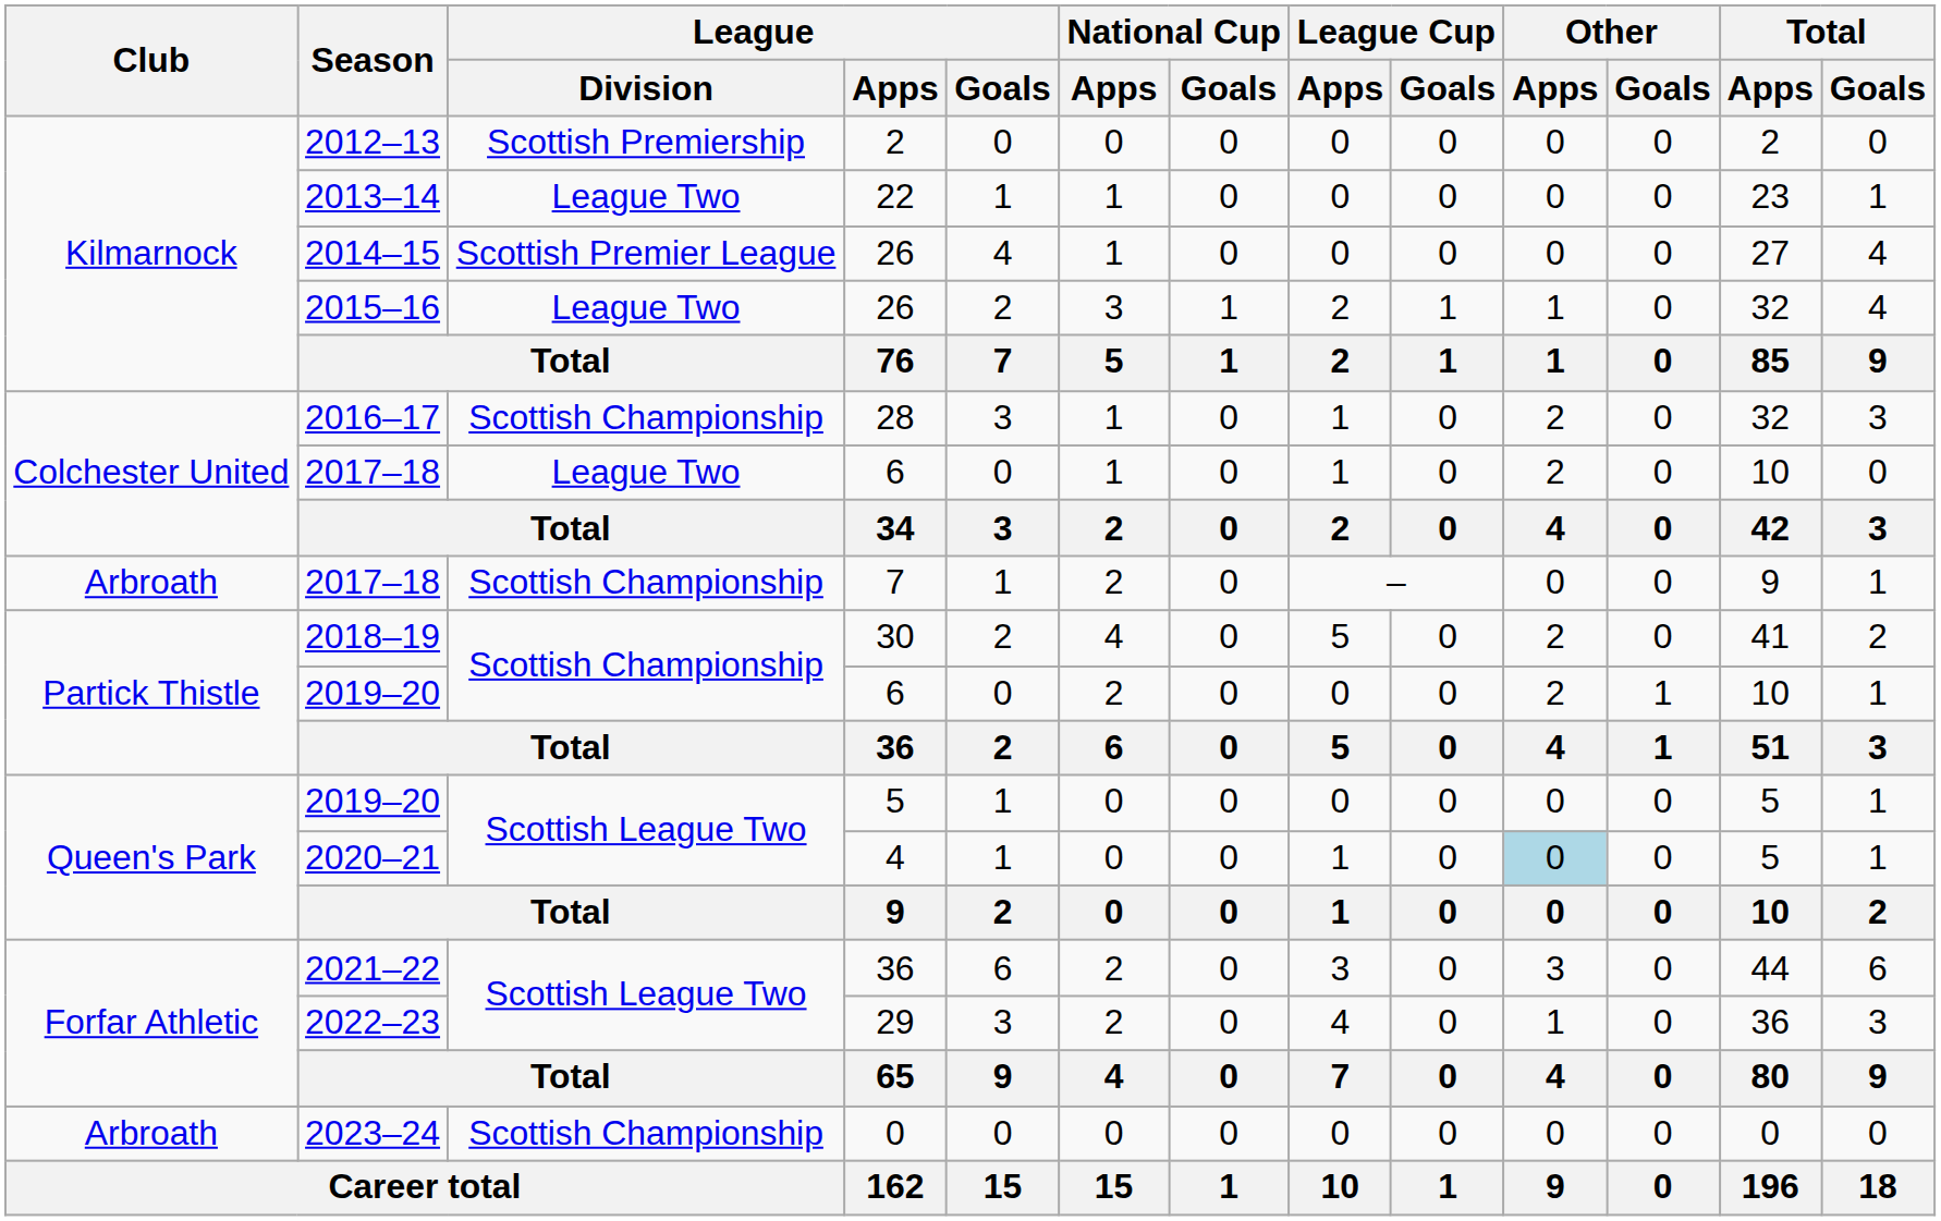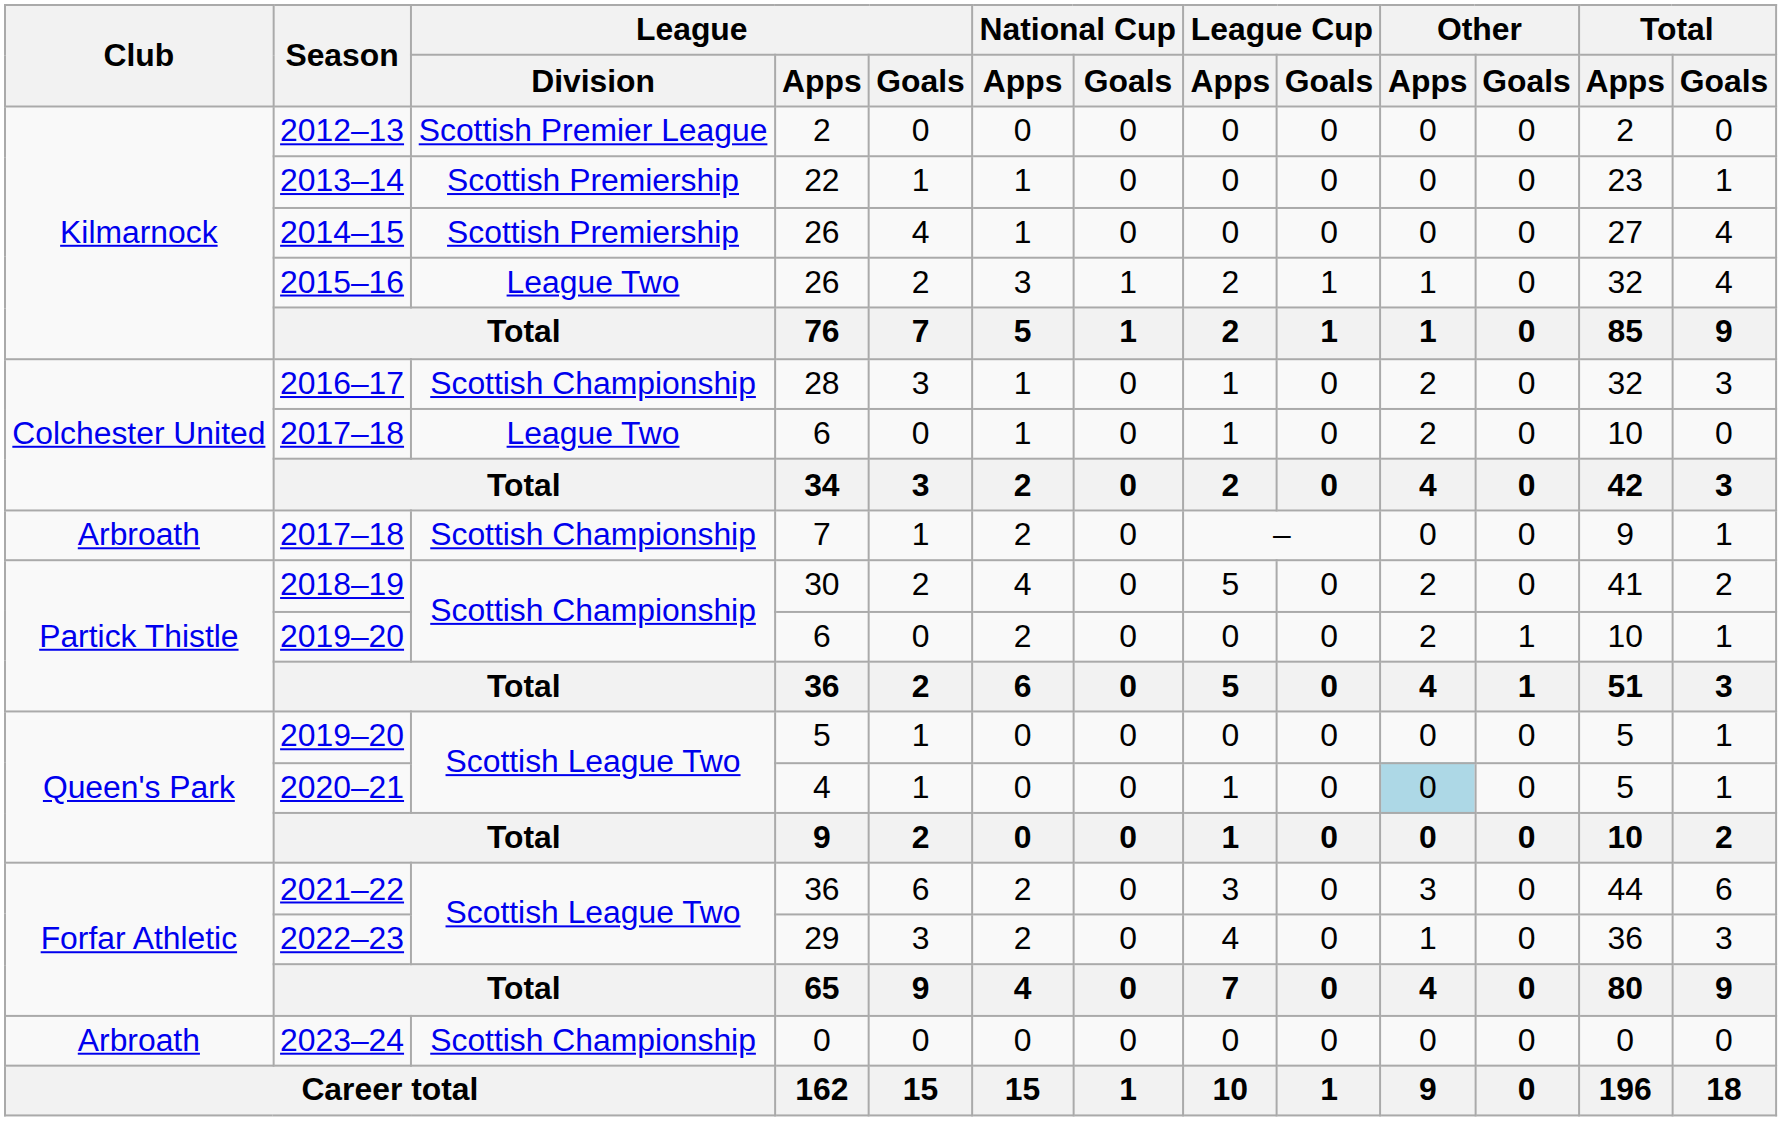 <table class=wikitable style="text-align: center;">
 <tr>
 <th rowspan=2>Club</th>
 <th rowspan=2>Season</th>
 <th colspan=3>League</th>
 <th colspan=2>National Cup</th>
 <th colspan=2>League Cup</th>
 <th colspan=2>Other</th>
 <th colspan=2>Total</th>
 </tr>
 <tr>
 <th>Division</th>
 <th>Apps</th>
 <th>Goals</th>
 <th>Apps</th>
 <th>Goals</th>
 <th>Apps</th>
 <th>Goals</th>
 <th>Apps</th>
 <th>Goals</th>
 <th>Apps</th>
 <th>Goals</th>
 </tr>
 <tr>
 <td rowspan="5"><a href='#'>Kilmarnock</a></td>
 <td><a href='#'>2012–13</a></td>
-<td><a href='#'>Scottish Premiership</a></td>
+<td><a href='#'>Scottish Premier League</a></td>
 <td>2</td>
 <td>0</td>
 <td>0</td>
 <td>0</td>
 <td>0</td>
 <td>0</td>
 <td>0</td>
 <td>0</td>
 <td>2</td>
 <td>0</td>
 </tr>
 <tr>
 <td><a href='#'>2013–14</a></td>
-<td><a href='#'>League Two</a></td>
+<td><a href='#'>Scottish Premiership</a></td>
 <td>22</td>
 <td>1</td>
 <td>1</td>
 <td>0</td>
 <td>0</td>
 <td>0</td>
 <td>0</td>
 <td>0</td>
 <td>23</td>
 <td>1</td>
 </tr>
 <tr>
 <td><a href='#'>2014–15</a></td>
-<td><a href='#'>Scottish Premier League</a></td>
+<td><a href='#'>Scottish Premiership</a></td>
 <td>26</td>
 <td>4</td>
 <td>1</td>
 <td>0</td>
 <td>0</td>
 <td>0</td>
 <td>0</td>
 <td>0</td>
 <td>27</td>
 <td>4</td>
 </tr>
 <tr>
 <td><a href='#'>2015–16</a></td>
 <td><a href='#'>League Two</a></td>
 <td>26</td>
 <td>2</td>
 <td>3</td>
 <td>1</td>
 <td>2</td>
 <td>1</td>
 <td>1</td>
 <td>0</td>
 <td>32</td>
 <td>4</td>
 </tr>
 <tr>
 <th colspan=2>Total</th>
 <th>76</th>
 <th>7</th>
 <th>5</th>
 <th>1</th>
 <th>2</th>
 <th>1</th>
 <th>1</th>
 <th>0</th>
 <th>85</th>
 <th>9</th>
 </tr>
 <tr>
 <td rowspan=3><a href='#'>Colchester United</a></td>
 <td><a href='#'>2016–17</a></td>
 <td><a href='#'>Scottish Championship</a></td>
 <td>28</td>
 <td>3</td>
 <td>1</td>
 <td>0</td>
 <td>1</td>
 <td>0</td>
 <td>2</td>
 <td>0</td>
 <td>32</td>
 <td>3</td>
 </tr>
 <tr>
 <td><a href='#'>2017–18</a></td>
 <td><a href='#'>League Two</a></td>
 <td>6</td>
 <td>0</td>
 <td>1</td>
 <td>0</td>
 <td>1</td>
 <td>0</td>
 <td>2</td>
 <td>0</td>
 <td>10</td>
 <td>0</td>
 </tr>
 <tr>
 <th colspan=2>Total</th>
 <th>34</th>
 <th>3</th>
 <th>2</th>
 <th>0</th>
 <th>2</th>
 <th>0</th>
 <th>4</th>
 <th>0</th>
 <th>42</th>
 <th>3</th>
 </tr>
 <tr>
 <td><a href='#'>Arbroath</a></td>
 <td><a href='#'>2017–18</a></td>
 <td><a href='#'>Scottish Championship</a></td>
 <td>7</td>
 <td>1</td>
 <td>2</td>
 <td>0</td>
 <td colspan=2>–</td>
 <td>0</td>
 <td>0</td>
 <td>9</td>
 <td>1</td>
 </tr>
 <tr>
 <td rowspan="3"><a href='#'>Partick Thistle</a></td>
 <td><a href='#'>2018–19</a></td>
 <td rowspan="2"><a href='#'>Scottish Championship</a></td>
 <td>30</td>
 <td>2</td>
 <td>4</td>
 <td>0</td>
 <td>5</td>
 <td>0</td>
 <td>2</td>
 <td>0</td>
 <td>41</td>
 <td>2</td>
 </tr>
 <tr>
 <td><a href='#'>2019–20</a></td>
 <td>6</td>
 <td>0</td>
 <td>2</td>
 <td>0</td>
 <td>0</td>
 <td>0</td>
 <td>2</td>
 <td>1</td>
 <td>10</td>
 <td>1</td>
 </tr>
 <tr>
 <th colspan="2">Total</th>
 <th>36</th>
 <th>2</th>
 <th>6</th>
 <th>0</th>
 <th>5</th>
 <th>0</th>
 <th>4</th>
 <th>1</th>
 <th>51</th>
 <th>3</th>
 </tr>
 <tr>
 <td rowspan="3"><a href='#'>Queen's Park</a></td>
 <td><a href='#'>2019–20</a></td>
 <td rowspan="2"><a href='#'>Scottish League Two</a></td>
 <td>5</td>
 <td>1</td>
 <td>0</td>
 <td>0</td>
 <td>0</td>
 <td>0</td>
 <td>0</td>
 <td>0</td>
 <td>5</td>
 <td>1</td>
 </tr>
 <tr>
 <td><a href='#'>2020–21</a></td>
 <td>4</td>
 <td>1</td>
 <td>0</td>
 <td>0</td>
 <td>1</td>
 <td>0</td>
 <td style="background: lightblue;">0</td>
 <td>0</td>
 <td>5</td>
 <td>1</td>
 </tr>
 <tr>
 <th colspan="2">Total</th>
 <th>9</th>
 <th>2</th>
 <th>0</th>
 <th>0</th>
 <th>1</th>
 <th>0</th>
 <th>0</th>
 <th>0</th>
 <th>10</th>
 <th>2</th>
 </tr>
 <tr>
 <td rowspan="3"><a href='#'>Forfar Athletic</a></td>
 <td><a href='#'>2021–22</a></td>
 <td rowspan="2"><a href='#'>Scottish League Two</a></td>
 <td>36</td>
 <td>6</td>
 <td>2</td>
 <td>0</td>
 <td>3</td>
 <td>0</td>
 <td>3</td>
 <td>0</td>
 <td>44</td>
 <td>6</td>
 </tr>
 <tr>
 <td><a href='#'>2022–23</a></td>
 <td>29</td>
 <td>3</td>
 <td>2</td>
 <td>0</td>
 <td>4</td>
 <td>0</td>
 <td>1</td>
 <td>0</td>
 <td>36</td>
 <td>3</td>
 </tr>
 <tr>
 <th colspan="2">Total</th>
 <th>65</th>
 <th>9</th>
 <th>4</th>
 <th>0</th>
 <th>7</th>
 <th>0</th>
 <th>4</th>
 <th>0</th>
 <th>80</th>
 <th>9</th>
 </tr>
 <tr>
 <td><a href='#'>Arbroath</a></td>
 <td><a href='#'>2023–24</a></td>
 <td><a href='#'>Scottish Championship</a></td>
 <td>0</td>
 <td>0</td>
 <td>0</td>
 <td>0</td>
 <td>0</td>
 <td>0</td>
 <td>0</td>
 <td>0</td>
 <td>0</td>
 <td>0</td>
 </tr>
 <tr>
 <th colspan="3">Career total</th>
 <th>162</th>
 <th>15</th>
 <th>15</th>
 <th>1</th>
 <th>10</th>
 <th>1</th>
 <th>9</th>
 <th>0</th>
 <th>196</th>
 <th>18</th>
 </tr>
 </table>
